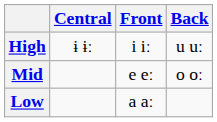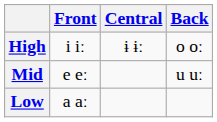 <table class="wikitable" style="text-align:center">
 <tr>
 <th></th>
+<th><a href='#'>Front</a></th>
 <th><a href='#'>Central</a></th>
-<th><a href='#'>Front</a></th>
 <th><a href='#'>Back</a></th>
 </tr>
 <tr align="center">
 <th><a href='#'>High</a></th>
+<td>i iː</td>
 <td>ɨ ɨː</td>
-<td>i iː</td>
+<td>o oː</td>
+</tr>
+<tr align="center">
+<th><a href='#'>Mid</a></th>
+<td>e eː</td>
+<td></td>
 <td>u uː</td>
 </tr>
 <tr align="center">
-<th><a href='#'>Mid</a></th>
+<th><a href='#'>Low</a></th>
+<td>a aː</td>
 <td></td>
-<td>e eː</td>
-<td>o oː</td>
-</tr>
-<tr align="center">
-<th><a href='#'>Low</a></th>
-<td></td>
-<td>a aː</td>
 <td></td>
 </tr>
 </table>
